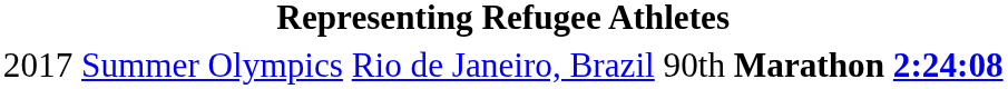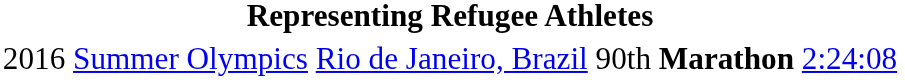 <table>
 <tr>
 <th colspan="6">Representing Refugee Athletes</th>
 </tr>
 <tr>
-<td>2017</td>
+<td>2016</td>
 <td><a href='#'>Summer Olympics</a></td>
 <td><a href='#'>Rio de Janeiro, Brazil</a></td>
 <td>90th</td>
 <td><strong>Marathon</strong></td>
-<td><strong><a href='#'>2:24:08</a></strong></td>
+<td><a href='#'>2:24:08</a></td>
 </tr>
 </table>
